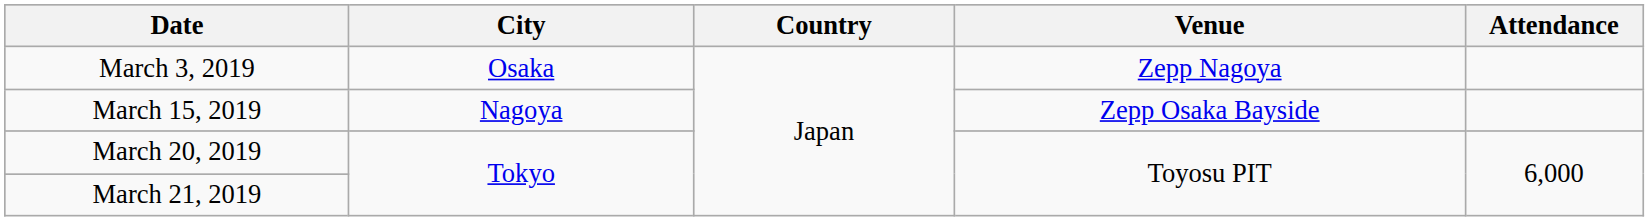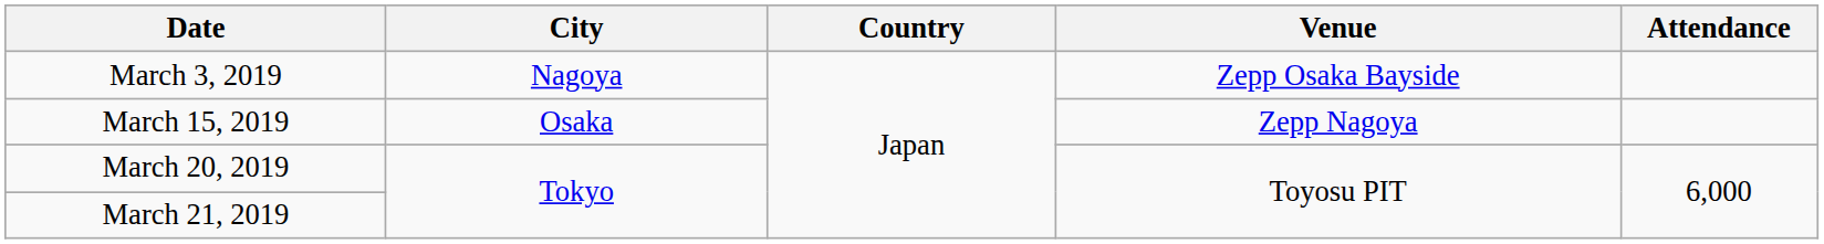 <table class="wikitable" style="text-align:center">
 <tr>
 <th style="width:200px">Date</th>
 <th style="width:200px">City</th>
 <th style="width:150px">Country</th>
 <th style="width:300px">Venue</th>
 <th style="width:100px">Attendance</th>
 </tr>
 <tr>
 <td>March 3, 2019</td>
-<td><a href='#'>Osaka</a></td>
+<td><a href='#'>Nagoya</a></td>
 <td rowspan="4">Japan</td>
-<td><a href='#'>Zepp Nagoya</a></td>
+<td><a href='#'>Zepp Osaka Bayside</a></td>
 <td></td>
 </tr>
 <tr>
 <td>March 15, 2019</td>
-<td><a href='#'>Nagoya</a></td>
-<td><a href='#'>Zepp Osaka Bayside</a></td>
+<td><a href='#'>Osaka</a></td>
+<td><a href='#'>Zepp Nagoya</a></td>
 <td></td>
 </tr>
 <tr>
 <td>March 20, 2019</td>
 <td rowspan="2"><a href='#'>Tokyo</a></td>
 <td rowspan="2">Toyosu PIT</td>
 <td rowspan="2">6,000</td>
 </tr>
 <tr>
 <td>March 21, 2019</td>
 </tr>
 </table>
